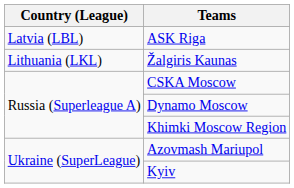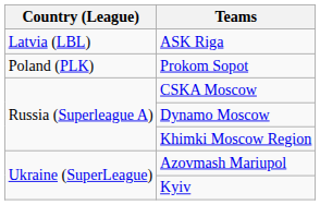 <table class=wikitable style="text-align:left">
 <tr>
 <th>Country (League)</th>
 <th>Teams</th>
 </tr>
 <tr>
 <td> <a href='#'>Latvia</a> (<a href='#'>LBL</a>)</td>
 <td><a href='#'>ASK Riga</a></td>
 </tr>
 <tr>
-<td> <a href='#'>Lithuania</a> (<a href='#'>LKL</a>)</td>
-<td><a href='#'>Žalgiris Kaunas</a></td>
+<td> Poland (<a href='#'>PLK</a>)</td>
+<td><a href='#'>Prokom Sopot</a></td>
 </tr>
 <tr>
 <td rowspan=3> Russia (<a href='#'>Superleague A</a>)</td>
 <td><a href='#'>CSKA Moscow</a></td>
 </tr>
 <tr>
 <td><a href='#'>Dynamo Moscow</a></td>
 </tr>
 <tr>
 <td><a href='#'>Khimki Moscow Region</a></td>
 </tr>
 <tr>
 <td rowspan=2> <a href='#'>Ukraine</a> (<a href='#'>SuperLeague</a>)</td>
 <td><a href='#'>Azovmash Mariupol</a></td>
 </tr>
 <tr>
 <td><a href='#'>Kyiv</a></td>
 </tr>
 </table>
